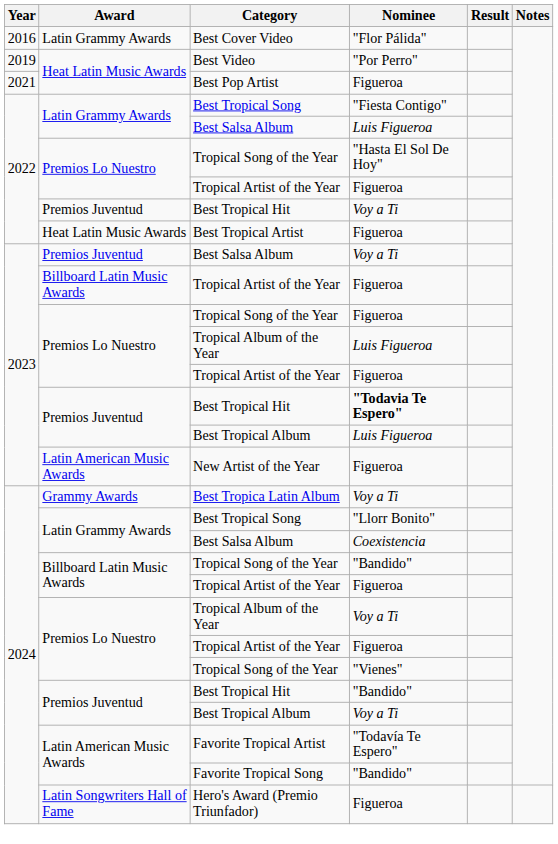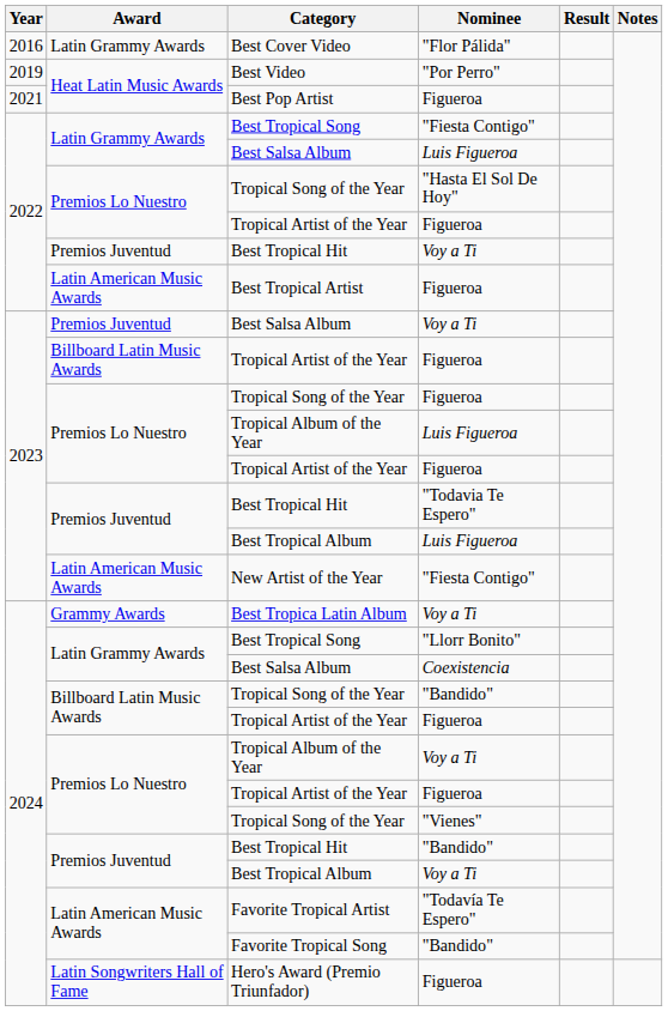 <table class="wikitable" style="width:100%;">
 <tr>
 <th>Year</th>
 <th><strong>Award</strong></th>
 <th><strong>Category</strong></th>
 <th><strong>Nominee</strong></th>
 <th><strong>Result</strong></th>
 <th><strong>Notes</strong></th>
 </tr>
 <tr>
 <td style="text-align:center;">2016</td>
 <td>Latin Grammy Awards</td>
 <td>Best Cover Video</td>
 <td>"Flor Pálida"</td>
 <td></td>
 </tr>
 <tr>
 <td style="text-align:center;">2019</td>
 <td rowspan="2"><a href='#'>Heat Latin Music Awards</a></td>
 <td>Best Video</td>
 <td>"Por Perro"</td>
 <td></td>
 </tr>
 <tr>
 <td style="text-align:center;">2021</td>
 <td>Best Pop Artist</td>
 <td>Figueroa</td>
 <td></td>
 </tr>
 <tr>
 <td rowspan="6" style="text-align:center;">2022</td>
 <td rowspan="2"><a href='#'>Latin Grammy Awards</a></td>
 <td><a href='#'>Best Tropical Song</a></td>
 <td>"Fiesta Contigo"</td>
 <td></td>
 </tr>
 <tr>
 <td><a href='#'>Best Salsa Album</a></td>
 <td><em>Luis Figueroa</em></td>
 <td></td>
 </tr>
 <tr>
 <td rowspan="2"><a href='#'>Premios Lo Nuestro</a></td>
 <td>Tropical Song of the Year</td>
 <td>"Hasta El Sol De Hoy"</td>
 <td></td>
 </tr>
 <tr>
 <td>Tropical Artist of the Year</td>
 <td>Figueroa</td>
 <td></td>
 </tr>
 <tr>
 <td>Premios Juventud</td>
 <td>Best Tropical Hit</td>
 <td><em>Voy a Ti</em></td>
 <td></td>
 </tr>
 <tr>
-<td>Heat Latin Music Awards</td>
+<td><a href='#'>Latin American Music Awards</a></td>
 <td>Best Tropical Artist</td>
 <td>Figueroa</td>
 <td></td>
 </tr>
 <tr>
 <td rowspan="8" style="text-align:center;">2023</td>
 <td><a href='#'>Premios Juventud</a></td>
 <td>Best Salsa Album</td>
 <td><em>Voy a Ti</em></td>
 <td></td>
 </tr>
 <tr>
 <td><a href='#'>Billboard Latin Music Awards</a></td>
 <td>Tropical Artist of the Year</td>
 <td>Figueroa</td>
 <td></td>
 </tr>
 <tr>
 <td rowspan="3">Premios Lo Nuestro</td>
 <td>Tropical Song of the Year</td>
 <td>Figueroa</td>
 <td></td>
 </tr>
 <tr>
 <td>Tropical Album of the Year</td>
 <td><em>Luis Figueroa</em></td>
 <td></td>
 </tr>
 <tr>
 <td>Tropical Artist of the Year</td>
 <td>Figueroa</td>
 <td></td>
 </tr>
 <tr>
 <td rowspan="2">Premios Juventud</td>
 <td>Best Tropical Hit</td>
-<td><strong>"Todavia Te Espero"</strong></td>
+<td>"Todavia Te Espero"</td>
 <td></td>
 </tr>
 <tr>
 <td>Best Tropical Album</td>
 <td><em>Luis Figueroa</em></td>
 <td></td>
 </tr>
 <tr>
 <td><a href='#'>Latin American Music Awards</a></td>
 <td>New Artist of the Year</td>
-<td>Figueroa</td>
+<td>"Fiesta Contigo"</td>
 <td></td>
 </tr>
 <tr>
 <td rowspan="13" style="text-align:center;">2024</td>
 <td><a href='#'>Grammy Awards</a></td>
 <td><a href='#'>Best Tropica Latin Album</a></td>
 <td><em>Voy a Ti</em></td>
 <td></td>
 </tr>
 <tr>
 <td rowspan="2">Latin Grammy Awards</td>
 <td>Best Tropical Song</td>
 <td>"Llorr Bonito"</td>
 <td></td>
 </tr>
 <tr>
 <td>Best Salsa Album</td>
 <td><em>Coexistencia</em></td>
 <td></td>
 </tr>
 <tr>
 <td rowspan="2">Billboard Latin Music Awards</td>
 <td>Tropical Song of the Year</td>
 <td>"Bandido"</td>
 <td></td>
 </tr>
 <tr>
 <td>Tropical Artist of the Year</td>
 <td>Figueroa</td>
 <td></td>
 </tr>
 <tr>
 <td rowspan="3">Premios Lo Nuestro</td>
 <td>Tropical Album of the Year</td>
 <td><em>Voy a Ti</em></td>
 <td></td>
 </tr>
 <tr>
 <td>Tropical Artist of the Year</td>
 <td>Figueroa</td>
 <td></td>
 </tr>
 <tr>
 <td>Tropical Song of the Year</td>
 <td>"Vienes"</td>
 <td></td>
 </tr>
 <tr>
 <td rowspan="2">Premios Juventud</td>
 <td>Best Tropical Hit</td>
 <td>"Bandido"</td>
 <td></td>
 </tr>
 <tr>
 <td>Best Tropical Album</td>
 <td><em>Voy a Ti</em></td>
 <td></td>
 </tr>
 <tr>
 <td rowspan="2">Latin American Music Awards</td>
 <td>Favorite Tropical Artist</td>
 <td>"Todavía Te Espero"</td>
 <td></td>
 </tr>
 <tr>
 <td>Favorite Tropical Song</td>
 <td>"Bandido"</td>
 <td></td>
 </tr>
 <tr>
 <td><a href='#'>Latin Songwriters Hall of Fame</a></td>
 <td>Hero's Award (Premio Triunfador)</td>
 <td>Figueroa</td>
 <td></td>
 <td></td>
 </tr>
 </table>
